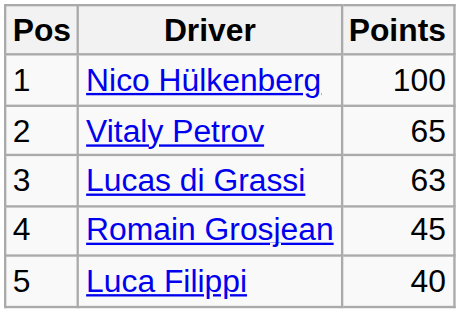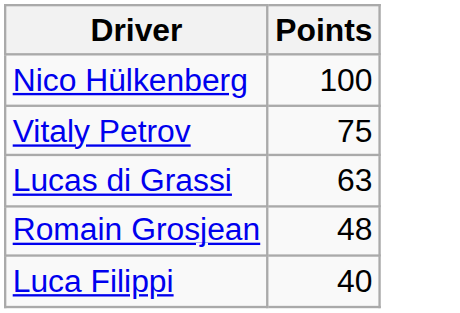 <table class="wikitable" style="font-size: 85%;">
 <tr>
-<th>Pos</th>
 <th>Driver</th>
 <th>Points</th>
 </tr>
 <tr>
-<td>1</td>
 <td> <a href='#'>Nico Hülkenberg</a></td>
 <td align="right">100</td>
 </tr>
 <tr>
-<td>2</td>
 <td> <a href='#'>Vitaly Petrov</a></td>
-<td align="right">65</td>
+<td align="right">75</td>
 </tr>
 <tr>
-<td>3</td>
 <td> <a href='#'>Lucas di Grassi</a></td>
 <td align="right">63</td>
 </tr>
 <tr>
-<td>4</td>
 <td> <a href='#'>Romain Grosjean</a></td>
-<td align="right">45</td>
+<td align="right">48</td>
 </tr>
 <tr>
-<td>5</td>
 <td> <a href='#'>Luca Filippi</a></td>
 <td align="right">40</td>
 </tr>
 </table>
